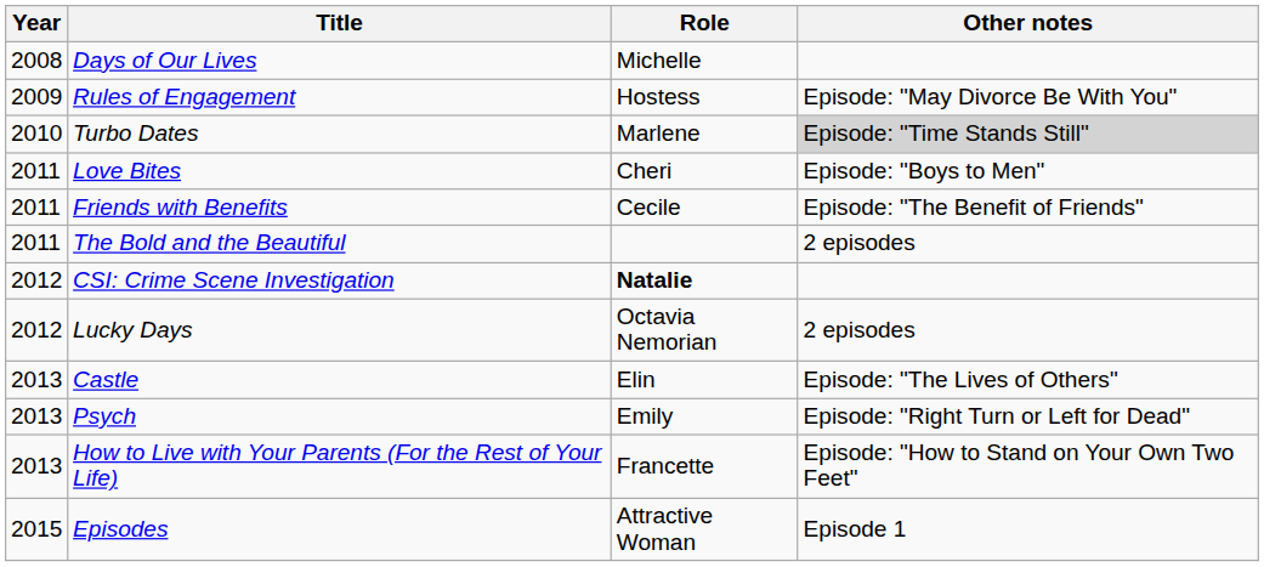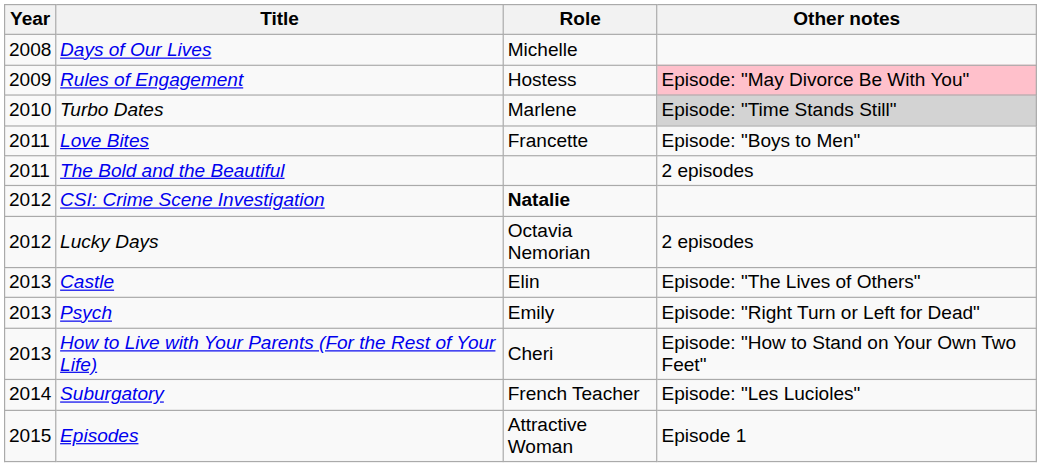 <table class="wikitable">
 <tr>
 <th>Year</th>
 <th>Title</th>
 <th>Role</th>
 <th>Other notes</th>
 </tr>
 <tr>
 <td>2008</td>
 <td><em><a href='#'>Days of Our Lives</a></em></td>
 <td>Michelle</td>
 <td></td>
 </tr>
 <tr>
 <td>2009</td>
 <td><a href='#'><em>Rules of Engagement</em></a></td>
 <td>Hostess</td>
-<td>Episode: "May Divorce Be With You"</td>
+<td style="background: pink;">Episode: "May Divorce Be With You"</td>
 </tr>
 <tr>
 <td>2010</td>
 <td><em>Turbo Dates</em></td>
 <td>Marlene</td>
 <td style="background: lightgrey;">Episode: "Time Stands Still"</td>
 </tr>
 <tr>
 <td>2011</td>
 <td><a href='#'><em>Love Bites</em></a></td>
-<td>Cheri</td>
+<td>Francette</td>
 <td>Episode: "Boys to Men"</td>
-</tr>
-<tr>
-<td>2011</td>
-<td><a href='#'><em>Friends with Benefits</em></a></td>
-<td>Cecile</td>
-<td>Episode: "The Benefit of Friends"</td>
 </tr>
 <tr>
 <td>2011</td>
 <td><em><a href='#'>The Bold and the Beautiful</a></em></td>
 <td></td>
 <td>2 episodes</td>
 </tr>
 <tr>
 <td>2012</td>
 <td><em><a href='#'>CSI: Crime Scene Investigation</a></em></td>
 <td><strong>Natalie</strong></td>
 <td></td>
 </tr>
 <tr>
 <td>2012</td>
 <td><em>Lucky Days</em></td>
 <td>Octavia Nemorian</td>
 <td>2 episodes</td>
 </tr>
 <tr>
 <td>2013</td>
 <td><a href='#'><em>Castle</em></a></td>
 <td>Elin</td>
 <td>Episode: "The Lives of Others"</td>
 </tr>
 <tr>
 <td>2013</td>
 <td><em><a href='#'>Psych</a></em></td>
 <td>Emily</td>
 <td>Episode: "Right Turn or Left for Dead"</td>
 </tr>
 <tr>
 <td>2013</td>
 <td><em><a href='#'>How to Live with Your Parents (For the Rest of Your Life)</a></em></td>
-<td>Francette</td>
+<td>Cheri</td>
 <td>Episode: "How to Stand on Your Own Two Feet"</td>
+</tr>
+<tr>
+<td>2014</td>
+<td><em><a href='#'>Suburgatory</a></em></td>
+<td>French Teacher</td>
+<td>Episode: "Les Lucioles"</td>
 </tr>
 <tr>
 <td>2015</td>
 <td><a href='#'><em>Episodes</em></a></td>
 <td>Attractive Woman</td>
 <td>Episode 1</td>
 </tr>
 </table>
